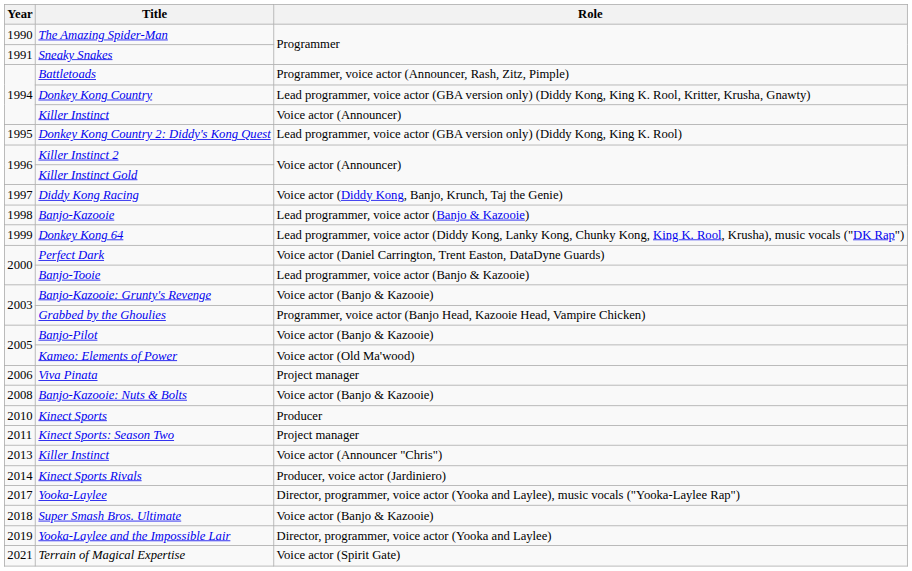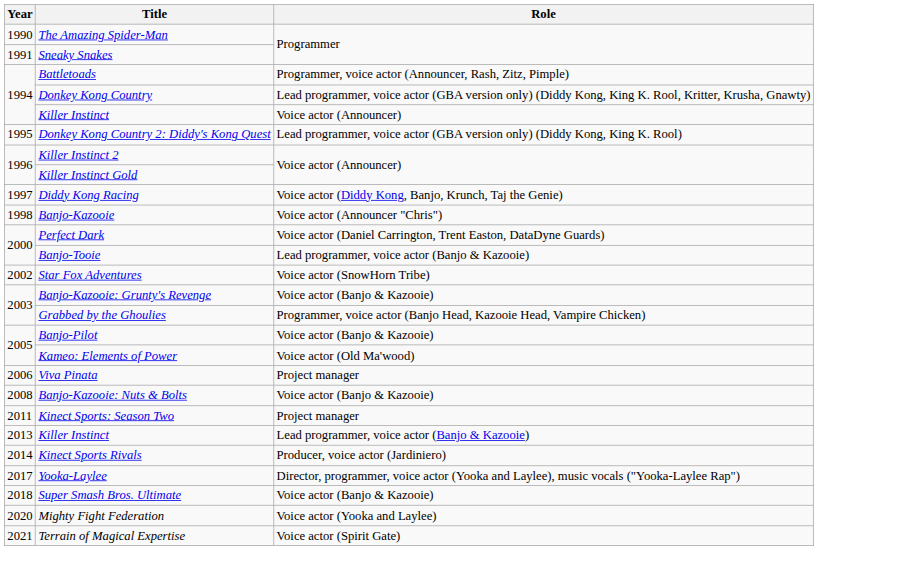 <table class="wikitable">
 <tr>
 <th>Year</th>
 <th>Title</th>
 <th>Role</th>
 </tr>
 <tr>
 <td>1990</td>
 <td><em><a href='#'>The Amazing Spider-Man</a></em></td>
 <td rowspan="2">Programmer</td>
 </tr>
 <tr>
 <td>1991</td>
 <td><em><a href='#'>Sneaky Snakes</a></em></td>
 </tr>
 <tr>
 <td rowspan="3">1994</td>
 <td><em><a href='#'>Battletoads</a></em></td>
 <td>Programmer, voice actor (Announcer, Rash, Zitz, Pimple)</td>
 </tr>
 <tr>
 <td><em><a href='#'>Donkey Kong Country</a></em></td>
 <td>Lead programmer, voice actor (GBA version only) (Diddy Kong, King K. Rool, Kritter, Krusha, Gnawty)</td>
 </tr>
 <tr>
 <td><em><a href='#'>Killer Instinct</a></em></td>
 <td>Voice actor (Announcer)</td>
 </tr>
 <tr>
 <td>1995</td>
 <td><em><a href='#'>Donkey Kong Country 2: Diddy's Kong Quest</a></em></td>
 <td>Lead programmer, voice actor (GBA version only) (Diddy Kong, King K. Rool)</td>
 </tr>
 <tr>
 <td rowspan="2">1996</td>
 <td><em><a href='#'>Killer Instinct 2</a></em></td>
 <td rowspan="2">Voice actor (Announcer)</td>
 </tr>
 <tr>
 <td><em><a href='#'>Killer Instinct Gold</a></em></td>
 </tr>
 <tr>
 <td>1997</td>
 <td><em><a href='#'>Diddy Kong Racing</a></em></td>
 <td>Voice actor (<a href='#'>Diddy Kong</a>, Banjo, Krunch, Taj the Genie)</td>
 </tr>
 <tr>
 <td>1998</td>
 <td><em><a href='#'>Banjo-Kazooie</a></em></td>
-<td>Lead programmer, voice actor (<a href='#'>Banjo & Kazooie</a>)</td>
-</tr>
-<tr>
-<td>1999</td>
-<td><em><a href='#'>Donkey Kong 64</a></em></td>
-<td>Lead programmer, voice actor (Diddy Kong, Lanky Kong, Chunky Kong, <a href='#'>King K. Rool</a>, Krusha), music vocals ("<a href='#'>DK Rap</a>")</td>
+<td>Voice actor (Announcer "Chris")</td>
 </tr>
 <tr>
 <td rowspan="2">2000</td>
 <td><em><a href='#'>Perfect Dark</a></em></td>
 <td>Voice actor (Daniel Carrington, Trent Easton, DataDyne Guards)</td>
 </tr>
 <tr>
 <td><em><a href='#'>Banjo-Tooie</a></em></td>
 <td>Lead programmer, voice actor (Banjo & Kazooie)</td>
+</tr>
+<tr>
+<td>2002</td>
+<td><em><a href='#'>Star Fox Adventures</a></em></td>
+<td>Voice actor (SnowHorn Tribe)</td>
 </tr>
 <tr>
 <td rowspan="2">2003</td>
 <td><em><a href='#'>Banjo-Kazooie: Grunty's Revenge</a></em></td>
 <td>Voice actor (Banjo & Kazooie)</td>
 </tr>
 <tr>
 <td><em><a href='#'>Grabbed by the Ghoulies</a></em></td>
 <td>Programmer, voice actor (Banjo Head, Kazooie Head, Vampire Chicken)</td>
 </tr>
 <tr>
 <td rowspan="2">2005</td>
 <td><em><a href='#'>Banjo-Pilot</a></em></td>
 <td>Voice actor (Banjo & Kazooie)</td>
 </tr>
 <tr>
 <td><em><a href='#'>Kameo: Elements of Power</a></em></td>
 <td>Voice actor (Old Ma'wood)</td>
 </tr>
 <tr>
 <td>2006</td>
 <td><em><a href='#'>Viva Pinata</a></em></td>
 <td>Project manager</td>
 </tr>
 <tr>
 <td>2008</td>
 <td><em><a href='#'>Banjo-Kazooie: Nuts & Bolts</a></em></td>
 <td>Voice actor (Banjo & Kazooie)</td>
 </tr>
 <tr>
-<td>2010</td>
-<td><em><a href='#'>Kinect Sports</a></em></td>
-<td>Producer</td>
-</tr>
-<tr>
 <td>2011</td>
 <td><em><a href='#'>Kinect Sports: Season Two</a></em></td>
 <td>Project manager</td>
 </tr>
 <tr>
 <td>2013</td>
 <td><em><a href='#'>Killer Instinct</a></em></td>
-<td>Voice actor (Announcer "Chris")</td>
+<td>Lead programmer, voice actor (<a href='#'>Banjo & Kazooie</a>)</td>
 </tr>
 <tr>
 <td>2014</td>
 <td><em><a href='#'>Kinect Sports Rivals</a></em></td>
 <td>Producer, voice actor (Jardiniero)</td>
 </tr>
 <tr>
 <td>2017</td>
 <td><em><a href='#'>Yooka-Laylee</a></em></td>
 <td>Director, programmer, voice actor (Yooka and Laylee), music vocals ("Yooka-Laylee Rap")</td>
 </tr>
 <tr>
 <td>2018</td>
 <td><em><a href='#'>Super Smash Bros. Ultimate</a></em></td>
 <td>Voice actor (Banjo & Kazooie)</td>
 </tr>
 <tr>
-<td>2019</td>
-<td><em><a href='#'>Yooka-Laylee and the Impossible Lair</a></em></td>
-<td>Director, programmer, voice actor (Yooka and Laylee)</td>
+<td>2020</td>
+<td><em>Mighty Fight Federation</em></td>
+<td>Voice actor (Yooka and Laylee)</td>
 </tr>
 <tr>
 <td>2021</td>
 <td><em>Terrain of Magical Expertise</em></td>
 <td>Voice actor (Spirit Gate)</td>
 </tr>
 </table>
